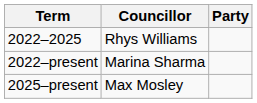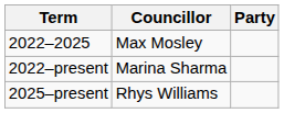 <table class="wikitable">
 <tr>
 <th>Term</th>
 <th>Councillor</th>
 <th colspan=2>Party</th>
 </tr>
 <tr>
 <td>2022–2025</td>
-<td>Rhys Williams</td>
+<td>Max Mosley</td>
 <td></td>
 </tr>
 <tr>
 <td>2022–present</td>
 <td>Marina Sharma</td>
 <td></td>
 </tr>
 <tr>
 <td>2025–present</td>
-<td>Max Mosley</td>
+<td>Rhys Williams</td>
 <td></td>
 </tr>
 </table>
